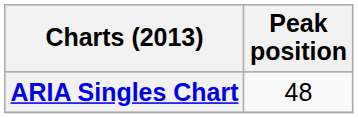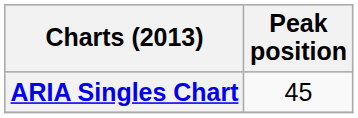 <table class="wikitable plainrowheaders sortable" style="text-align:center;">
 <tr>
 <th scope="col">Charts (2013)</th>
 <th scope="col">Peak<br>position</th>
 </tr>
 <tr>
 <th scope="row"><a href='#'>ARIA Singles Chart</a></th>
-<td>48</td>
+<td>45</td>
 </tr>
 <tr>
 </tr>
 </table>
